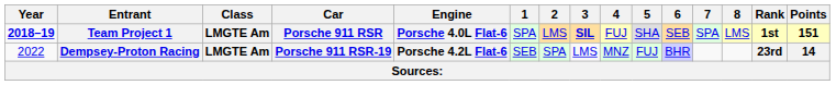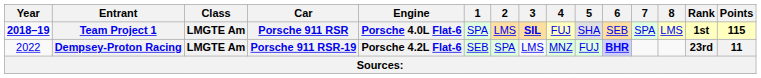 <table class="wikitable" style="text-align:center; font-size:90%">
 <tr>
 <th>Year</th>
 <th>Entrant</th>
 <th>Class</th>
 <th>Car</th>
 <th>Engine</th>
 <th>1</th>
 <th>2</th>
 <th>3</th>
 <th>4</th>
 <th>5</th>
 <th>6</th>
 <th>7</th>
 <th>8</th>
 <th>Rank</th>
 <th>Points</th>
 </tr>
 <tr>
 <td><strong><a href='#'>2018–19</a></strong></td>
 <th><a href='#'>Team Project 1</a></th>
 <th>LMGTE Am</th>
 <th><a href='#'>Porsche 911 RSR</a></th>
 <th><a href='#'>Porsche</a> 4.0L <a href='#'>Flat-6</a></th>
 <td style="background:#DFFFDF;"><a href='#'>SPA</a><br></td>
 <td style="background:#FFDF9F;"><a href='#'>LMS</a><br></td>
 <td style="background:#FFDF9F;"><strong><a href='#'>SIL</a></strong><br></td>
 <td style="background:#FFFFBF;"><a href='#'>FUJ</a><br></td>
 <td style="background:#DFDFDF;"><a href='#'>SHA</a><br></td>
 <td style="background:#FFDF9F;"><a href='#'>SEB</a><br></td>
 <td style="background:#DFFFDF;"><a href='#'>SPA</a><br></td>
 <td style="background:#FFFFBF;"><a href='#'>LMS</a><br></td>
 <th style="background:#FFFFBF;"><strong>1st</strong></th>
-<th style="background:#FFFFBF;"><strong>151</strong></th>
+<th style="background:#FFFFBF;"><strong>115</strong></th>
 </tr>
 <tr>
 <td><a href='#'>2022</a></td>
 <th><a href='#'>Dempsey-Proton Racing</a></th>
 <th>LMGTE Am</th>
 <th><a href='#'>Porsche 911 RSR-19</a></th>
 <th>Porsche 4.2L <a href='#'>Flat-6</a></th>
 <td style="background:#DFFFDF;"><a href='#'>SEB</a><br></td>
 <td style="background:#DFFFDF;"><a href='#'>SPA</a><br></td>
 <td><a href='#'>LMS</a></td>
 <td style="background:#DFFFDF;"><a href='#'>MNZ</a><br></td>
 <td style="background:#DFFFDF;"><a href='#'>FUJ</a><br></td>
-<td style="background:#cfcfff;"><a href='#'>BHR</a><br></td>
+<td style="background:#cfcfff;"><strong><a href='#'>BHR</a><br></strong></td>
 <td></td>
 <td></td>
 <th>23rd</th>
-<th>14</th>
+<th>11</th>
 </tr>
 <tr>
 <th colspan="15">Sources:</th>
 </tr>
 </table>
